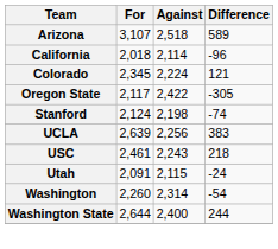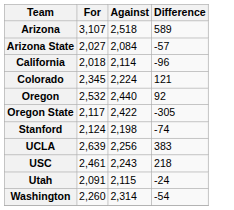 <table class="wikitable sortable">
 <tr>
 <th scope="col">Team</th>
 <th scope="col">For</th>
 <th scope="col">Against</th>
 <th scope="col">Difference</th>
 </tr>
 <tr>
 <th style=>Arizona</th>
 <td>3,107</td>
 <td>2,518</td>
 <td>589</td>
 </tr>
 <tr>
+<th style=>Arizona State</th>
+<td>2,027</td>
+<td>2,084</td>
+<td>-57</td>
+</tr>
+<tr>
 <th style=>California</th>
 <td>2,018</td>
 <td>2,114</td>
 <td>-96</td>
 </tr>
 <tr>
 <th style=>Colorado</th>
 <td>2,345</td>
 <td>2,224</td>
 <td>121</td>
+</tr>
+<tr>
+<th style=>Oregon</th>
+<td>2,532</td>
+<td>2,440</td>
+<td>92</td>
 </tr>
 <tr>
 <th style=>Oregon State</th>
 <td>2,117</td>
 <td>2,422</td>
 <td>-305</td>
 </tr>
 <tr>
 <th style=>Stanford</th>
 <td>2,124</td>
 <td>2,198</td>
 <td>-74</td>
 </tr>
 <tr>
 <th style=>UCLA</th>
 <td>2,639</td>
 <td>2,256</td>
 <td>383</td>
 </tr>
 <tr>
 <th style=>USC</th>
 <td>2,461</td>
 <td>2,243</td>
 <td>218</td>
 </tr>
 <tr>
 <th style=>Utah</th>
 <td>2,091</td>
 <td>2,115</td>
 <td>-24</td>
 </tr>
 <tr>
 <th style=>Washington</th>
 <td>2,260</td>
 <td>2,314</td>
 <td>-54</td>
 </tr>
 <tr>
-<th style=>Washington State</th>
-<td>2,644</td>
-<td>2,400</td>
-<td>244</td>
-</tr>
-<tr>
 </tr>
 </table>
